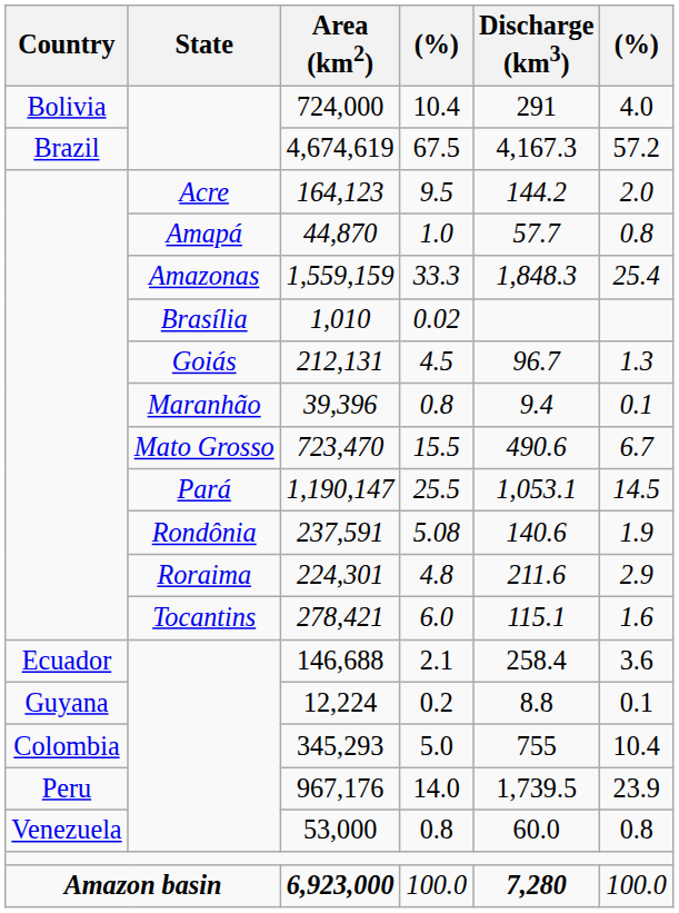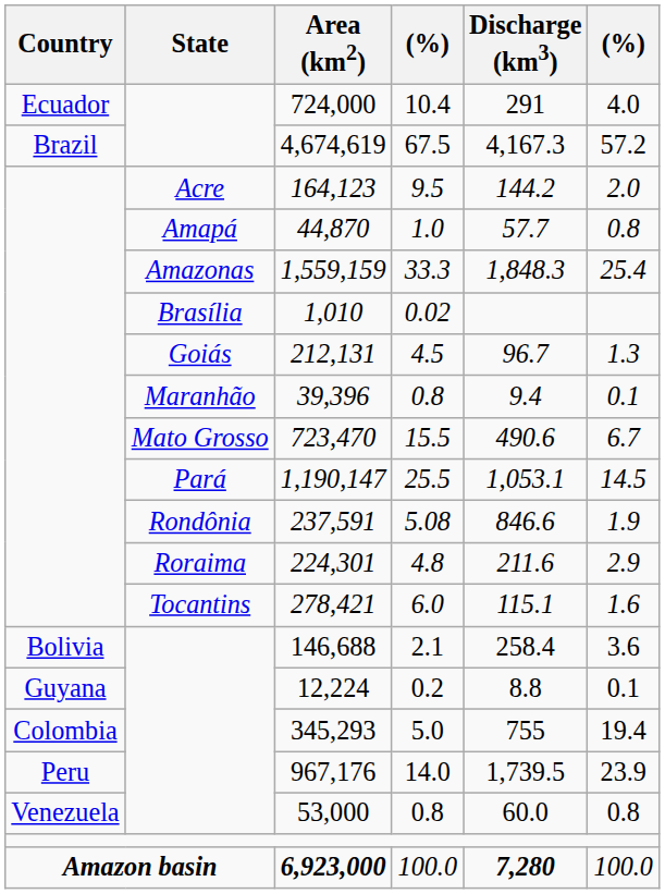 <table class="wikitable" style="text-align:center;">
 <tr>
 <th>Country</th>
 <th>State</th>
 <th>Area<br>(km<sup>2</sup>)</th>
 <th>(%)</th>
 <th>Discharge<br>(km<sup>3</sup>)</th>
 <th>(%)</th>
 </tr>
 <tr>
-<td><a href='#'>Bolivia</a></td>
+<td><a href='#'>Ecuador</a></td>
 <td rowspan="2"></td>
 <td>724,000</td>
 <td>10.4</td>
 <td>291</td>
 <td>4.0</td>
 </tr>
 <tr>
 <td><a href='#'>Brazil</a></td>
 <td>4,674,619</td>
 <td>67.5</td>
 <td>4,167.3</td>
 <td>57.2</td>
 </tr>
 <tr>
 <td rowspan="11"></td>
 <td><em><a href='#'>Acre</a></em></td>
 <td><em>164,123</em></td>
 <td><em>9.5</em></td>
 <td><em>144.2</em></td>
 <td><em>2.0</em></td>
 </tr>
 <tr>
 <td><em><a href='#'>Amapá</a></em></td>
 <td><em>44,870</em></td>
 <td><em>1.0</em></td>
 <td><em>57.7</em></td>
 <td><em>0.8</em></td>
 </tr>
 <tr>
 <td><em><a href='#'>Amazonas</a></em></td>
 <td><em>1,559,159</em></td>
 <td><em>33.3</em></td>
 <td><em>1,848.3</em></td>
 <td><em>25.4</em></td>
 </tr>
 <tr>
 <td><em> <a href='#'>Brasília</a></em></td>
 <td><em>1,010</em></td>
 <td><em>0.02</em></td>
 <td></td>
 <td></td>
 </tr>
 <tr>
 <td><em><a href='#'>Goiás</a></em></td>
 <td><em>212,131</em></td>
 <td><em>4.5</em></td>
 <td><em>96.7</em></td>
 <td><em>1.3</em></td>
 </tr>
 <tr>
 <td><em><a href='#'>Maranhão</a></em></td>
 <td><em>39,396</em></td>
 <td><em>0.8</em></td>
 <td><em>9.4</em></td>
 <td><em>0.1</em></td>
 </tr>
 <tr>
 <td><em><a href='#'>Mato Grosso</a></em></td>
 <td><em>723,470</em></td>
 <td><em>15.5</em></td>
 <td><em>490.6</em></td>
 <td><em>6.7</em></td>
 </tr>
 <tr>
 <td><em><a href='#'>Pará</a></em></td>
 <td><em>1,190,147</em></td>
 <td><em>25.5</em></td>
 <td><em>1,053.1</em></td>
 <td><em>14.5</em></td>
 </tr>
 <tr>
 <td><em><a href='#'>Rondônia</a></em></td>
 <td><em>237,591</em></td>
 <td><em>5.08</em></td>
-<td><em>140.6</em></td>
+<td><em>846.6</em></td>
 <td><em>1.9</em></td>
 </tr>
 <tr>
 <td><em><a href='#'>Roraima</a></em></td>
 <td><em>224,301</em></td>
 <td><em>4.8</em></td>
 <td><em>211.6</em></td>
 <td><em>2.9</em></td>
 </tr>
 <tr>
 <td><em> <a href='#'>Tocantins</a></em></td>
 <td><em>278,421</em></td>
 <td><em>6.0</em></td>
 <td><em>115.1</em></td>
 <td><em>1.6</em></td>
 </tr>
 <tr>
-<td><a href='#'>Ecuador</a></td>
+<td><a href='#'>Bolivia</a></td>
 <td rowspan="5"></td>
 <td>146,688</td>
 <td>2.1</td>
 <td>258.4</td>
 <td>3.6</td>
 </tr>
 <tr>
 <td><a href='#'>Guyana</a></td>
 <td>12,224</td>
 <td>0.2</td>
 <td>8.8</td>
 <td>0.1</td>
 </tr>
 <tr>
 <td><a href='#'>Colombia</a></td>
 <td>345,293</td>
 <td>5.0</td>
 <td>755</td>
-<td>10.4</td>
+<td>19.4</td>
 </tr>
 <tr>
 <td><a href='#'>Peru</a></td>
 <td>967,176</td>
 <td>14.0</td>
 <td>1,739.5</td>
 <td>23.9</td>
 </tr>
 <tr>
 <td><a href='#'>Venezuela</a></td>
 <td>53,000</td>
 <td>0.8</td>
 <td>60.0</td>
 <td>0.8</td>
 </tr>
 <tr>
 <td colspan="6"></td>
 </tr>
 <tr>
 <td colspan="2"><strong><em>Amazon basin</em></strong></td>
 <td><strong><em>6,923,000</em></strong></td>
 <td><em>100.0</em></td>
 <td><strong><em>7,280</em></strong></td>
 <td><em>100.0</em></td>
 </tr>
 </table>
